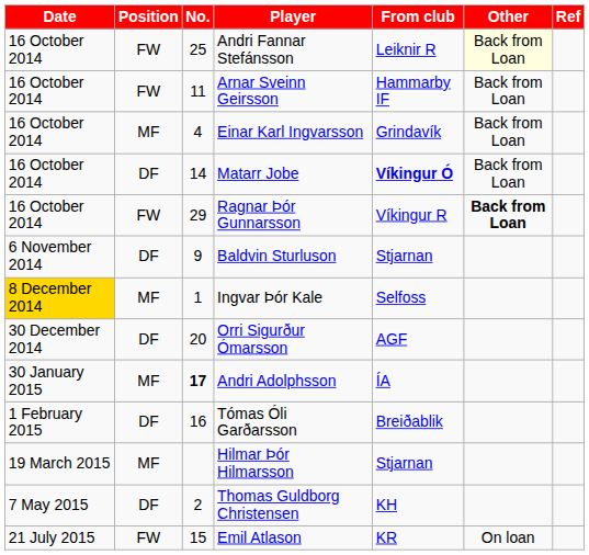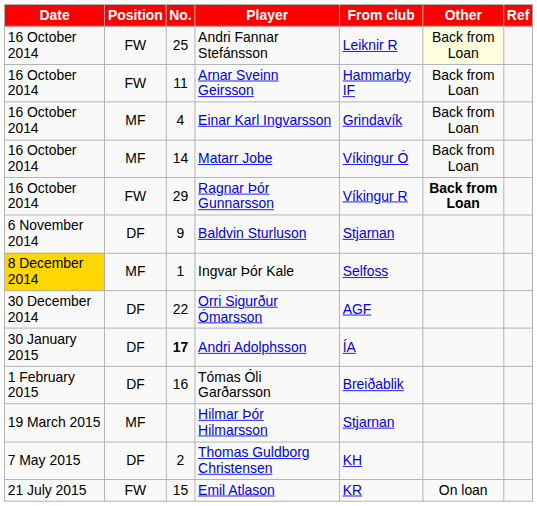 <table class="wikitable sortable">
 <tr>
 <th style="background:#FF0000; color:white;"><strong>Date</strong></th>
 <th style="background:#FF0000; color:white;"><strong>Position</strong></th>
 <th style="background:#FF0000; color:white;"><strong>No.</strong></th>
 <th style="background:#FF0000; color:white;"><strong>Player</strong></th>
 <th style="background:#FF0000; color:white;"><strong>From club</strong></th>
 <th style="background:#FF0000; color:white;"><strong>Other</strong></th>
 <th style="background:#FF0000; color:white;"><strong>Ref</strong></th>
 </tr>
 <tr>
 <td>16 October 2014</td>
 <td style="text-align:center;">FW</td>
 <td style="text-align:center;">25</td>
 <td style="text-align:left;"> Andri Fannar Stefánsson</td>
 <td style="text-align:left;"> <a href='#'>Leiknir R</a></td>
 <td style="background: lightyellow; text-align:center;">Back from Loan</td>
 <td></td>
 </tr>
 <tr>
 <td>16 October 2014</td>
 <td style="text-align:center;">FW</td>
 <td style="text-align:center;">11</td>
 <td style="text-align:left;"> <a href='#'>Arnar Sveinn Geirsson</a></td>
 <td style="text-align:left;"> <a href='#'>Hammarby IF</a></td>
 <td style="text-align:center;">Back from Loan</td>
 <td></td>
 </tr>
 <tr>
 <td>16 October 2014</td>
 <td style="text-align:center;">MF</td>
 <td style="text-align:center;">4</td>
 <td style="text-align:left;"> <a href='#'>Einar Karl Ingvarsson</a></td>
 <td style="text-align:left;"> <a href='#'>Grindavík</a></td>
 <td style="text-align:center;">Back from Loan</td>
 <td></td>
 </tr>
 <tr>
 <td>16 October 2014</td>
-<td style="text-align:center;">DF</td>
+<td style="text-align:center;">MF</td>
 <td style="text-align:center;">14</td>
 <td style="text-align:left;"> <a href='#'>Matarr Jobe</a></td>
-<td style="text-align:left;"><strong> <a href='#'>Víkingur Ó</a></strong></td>
+<td style="text-align:left;"> <a href='#'>Víkingur Ó</a></td>
 <td style="text-align:center;">Back from Loan</td>
 <td></td>
 </tr>
 <tr>
 <td>16 October 2014</td>
 <td style="text-align:center;">FW</td>
 <td style="text-align:center;">29</td>
 <td style="text-align:left;"> <a href='#'>Ragnar Þór Gunnarsson</a></td>
 <td style="text-align:left;"> <a href='#'>Víkingur R</a></td>
 <td style="text-align:center;"><strong>Back from Loan</strong></td>
 <td></td>
 </tr>
 <tr>
 <td>6 November 2014</td>
 <td style="text-align:center;">DF</td>
 <td style="text-align:center;">9</td>
 <td style="text-align:left;"> <a href='#'>Baldvin Sturluson</a></td>
 <td style="text-align:left;"> <a href='#'>Stjarnan</a></td>
 <td></td>
 <td></td>
 </tr>
 <tr>
 <td style="background: gold;">8 December 2014</td>
 <td style="text-align:center;">MF</td>
 <td style="text-align:center;">1</td>
 <td style="text-align:left;"> Ingvar Þór Kale</td>
 <td style="text-align:left;"> <a href='#'>Selfoss</a></td>
 <td style="text-align:center;"></td>
 <td></td>
 </tr>
 <tr>
 <td>30 December 2014</td>
 <td style="text-align:center;">DF</td>
-<td style="text-align:center;">20</td>
+<td style="text-align:center;">22</td>
 <td style="text-align:left;"> <a href='#'>Orri Sigurður Ómarsson</a></td>
 <td style="text-align:left;"> <a href='#'>AGF</a></td>
 <td style="text-align:center;"></td>
 <td></td>
 </tr>
 <tr>
 <td>30 January 2015</td>
-<td style="text-align:center;">MF</td>
+<td style="text-align:center;">DF</td>
 <td style="text-align:center;"><strong>17</strong></td>
 <td style="text-align:left;"> <a href='#'>Andri Adolphsson</a></td>
 <td style="text-align:left;"> <a href='#'>ÍA</a></td>
 <td></td>
 <td></td>
 </tr>
 <tr>
 <td>1 February 2015</td>
 <td style="text-align:center;">DF</td>
 <td style="text-align:center;">16</td>
 <td style="text-align:left;"> Tómas Óli Garðarsson</td>
 <td style="text-align:left;"> <a href='#'>Breiðablik</a></td>
 <td style="text-align:center;"></td>
 <td></td>
 </tr>
 <tr>
 <td>19 March 2015</td>
 <td style="text-align:center;">MF</td>
 <td style="text-align:center;"></td>
 <td style="text-align:left;"> <a href='#'>Hilmar Þór Hilmarsson</a></td>
 <td style="text-align:left;"> <a href='#'>Stjarnan</a></td>
 <td></td>
 <td></td>
 </tr>
 <tr>
 <td>7 May 2015</td>
 <td style="text-align:center;">DF</td>
 <td style="text-align:center;">2</td>
 <td style="text-align:left;"> <a href='#'>Thomas Guldborg Christensen</a></td>
 <td style="text-align:left;"> <a href='#'>KH</a></td>
 <td></td>
 <td></td>
 </tr>
 <tr>
 <td>21 July 2015</td>
 <td style="text-align:center;">FW</td>
 <td style="text-align:center;">15</td>
 <td style="text-align:left;"> <a href='#'>Emil Atlason</a></td>
 <td style="text-align:left;"> <a href='#'>KR</a></td>
 <td style="text-align:center;">On loan</td>
 <td></td>
 </tr>
 </table>
